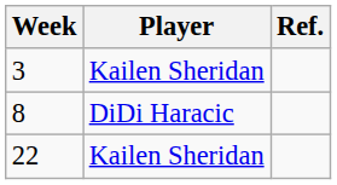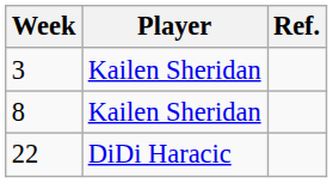 <table class="wikitable">
 <tr>
 <th>Week</th>
 <th>Player</th>
 <th>Ref.</th>
 </tr>
 <tr>
 <td>3</td>
 <td> <a href='#'>Kailen Sheridan</a></td>
 <td></td>
 </tr>
 <tr>
 <td>8</td>
-<td> <a href='#'>DiDi Haracic</a></td>
+<td> <a href='#'>Kailen Sheridan</a></td>
 <td></td>
 </tr>
 <tr>
 <td>22</td>
-<td> <a href='#'>Kailen Sheridan</a></td>
+<td> <a href='#'>DiDi Haracic</a></td>
 <td></td>
 </tr>
 </table>
